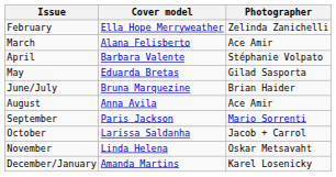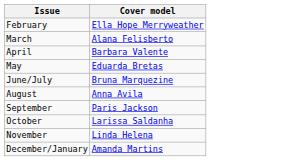 <table class="sortable wikitable">
 <tr>
 <th>Issue</th>
 <th>Cover model</th>
-<th>Photographer</th>
 </tr>
 <tr>
 <td>February</td>
 <td><a href='#'>Ella Hope Merryweather</a></td>
-<td>Zelinda Zanichelli</td>
 </tr>
 <tr>
 <td>March</td>
 <td><a href='#'>Alana Felisberto</a></td>
-<td>Ace Amir</td>
 </tr>
 <tr>
 <td>April</td>
 <td><a href='#'>Barbara Valente</a></td>
-<td>Stéphanie Volpato</td>
 </tr>
 <tr>
 <td>May</td>
 <td><a href='#'>Eduarda Bretas</a></td>
-<td>Gilad Sasporta</td>
 </tr>
 <tr>
 <td>June/July</td>
 <td><a href='#'>Bruna Marquezine</a></td>
-<td>Brian Haider</td>
 </tr>
 <tr>
 <td>August</td>
 <td><a href='#'>Anna Avila</a></td>
-<td>Ace Amir</td>
 </tr>
 <tr>
 <td>September</td>
 <td><a href='#'>Paris Jackson</a></td>
-<td><a href='#'>Mario Sorrenti</a></td>
 </tr>
 <tr>
 <td>October</td>
 <td><a href='#'>Larissa Saldanha</a></td>
-<td>Jacob + Carrol</td>
 </tr>
 <tr>
 <td>November</td>
 <td><a href='#'>Linda Helena</a></td>
-<td>Oskar Metsavaht</td>
 </tr>
 <tr>
 <td>December/January</td>
 <td><a href='#'>Amanda Martins</a></td>
-<td>Karel Losenicky</td>
 </tr>
 </table>
